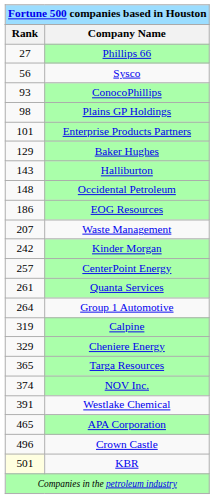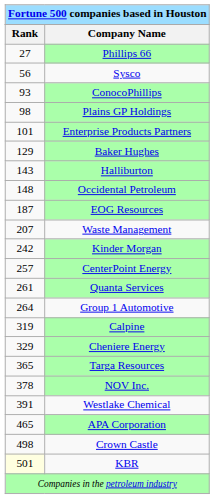 <table class="wikitable" style="float:right; font-size:75%; text-align:center; margin:1em;">
 <tr>
 <td colspan="3" style="background:#9BDDFF;"><strong><a href='#'>Fortune 500</a> companies based in Houston</strong></td>
 </tr>
 <tr style="background:#ccc;">
 </tr>
 <tr>
 <th>Rank</th>
 <th>Company Name</th>
 </tr>
 <tr>
 <td>27</td>
 <td style="background:#afa;"><a href='#'>Phillips 66</a></td>
 </tr>
 <tr>
 <td>56</td>
 <td><a href='#'>Sysco</a></td>
 </tr>
 <tr>
 <td>93</td>
 <td style="background:#afa;"><a href='#'>ConocoPhillips</a></td>
 </tr>
 <tr>
 <td>98</td>
 <td style="background:#afa;"><a href='#'>Plains GP Holdings</a></td>
 </tr>
 <tr>
 <td>101</td>
 <td style="background:#afa;"><a href='#'>Enterprise Products Partners</a></td>
 </tr>
 <tr>
 <td>129</td>
 <td style="background:#afa;"><a href='#'>Baker Hughes</a></td>
 </tr>
 <tr>
 <td>143</td>
 <td style="background:#afa;"><a href='#'>Halliburton</a></td>
 </tr>
 <tr>
 <td>148</td>
 <td style="background:#afa;"><a href='#'>Occidental Petroleum</a></td>
 </tr>
 <tr>
-<td>186</td>
+<td>187</td>
 <td style="background:#afa;"><a href='#'>EOG Resources</a></td>
 </tr>
 <tr>
 <td>207</td>
 <td><a href='#'>Waste Management</a></td>
 </tr>
 <tr>
 <td>242</td>
 <td style="background:#afa;"><a href='#'>Kinder Morgan</a></td>
 </tr>
 <tr>
 <td>257</td>
 <td style="background:#afa;"><a href='#'>CenterPoint Energy</a></td>
 </tr>
 <tr>
 <td>261</td>
 <td style="background:#afa;"><a href='#'>Quanta Services</a></td>
 </tr>
 <tr>
 <td>264</td>
 <td><a href='#'>Group 1 Automotive</a></td>
 </tr>
 <tr>
 <td>319</td>
 <td style="background:#afa;"><a href='#'>Calpine</a></td>
 </tr>
 <tr>
 <td>329</td>
 <td style="background:#afa;"><a href='#'>Cheniere Energy</a></td>
 </tr>
 <tr>
 <td>365</td>
 <td style="background:#afa;"><a href='#'>Targa Resources</a></td>
 </tr>
 <tr>
-<td>374</td>
+<td>378</td>
 <td style="background:#afa;"><a href='#'>NOV Inc.</a></td>
 </tr>
 <tr>
 <td>391</td>
 <td><a href='#'>Westlake Chemical</a></td>
 </tr>
 <tr>
 <td>465</td>
 <td style="background:#afa;"><a href='#'>APA Corporation</a></td>
 </tr>
 <tr>
-<td>496</td>
+<td>498</td>
 <td><a href='#'>Crown Castle</a></td>
 </tr>
 <tr>
 <td style="background: lightyellow;">501</td>
 <td><a href='#'>KBR</a></td>
 </tr>
 <tr>
 <td colspan="3" style="background:#afa;"><em><small>Companies in the <a href='#'>petroleum industry</a></small></em></td>
 </tr>
 </table>
